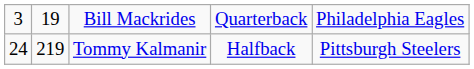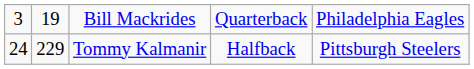 <table class="wikitable" style="text-align:center">
 <tr>
 <td>3</td>
 <td>19</td>
 <td><a href='#'>Bill Mackrides</a></td>
 <td><a href='#'>Quarterback</a></td>
 <td><a href='#'>Philadelphia Eagles</a></td>
 </tr>
 <tr>
 <td>24</td>
-<td>219</td>
+<td>229</td>
 <td><a href='#'>Tommy Kalmanir</a></td>
 <td><a href='#'>Halfback</a></td>
 <td><a href='#'>Pittsburgh Steelers</a></td>
 </tr>
 </table>
